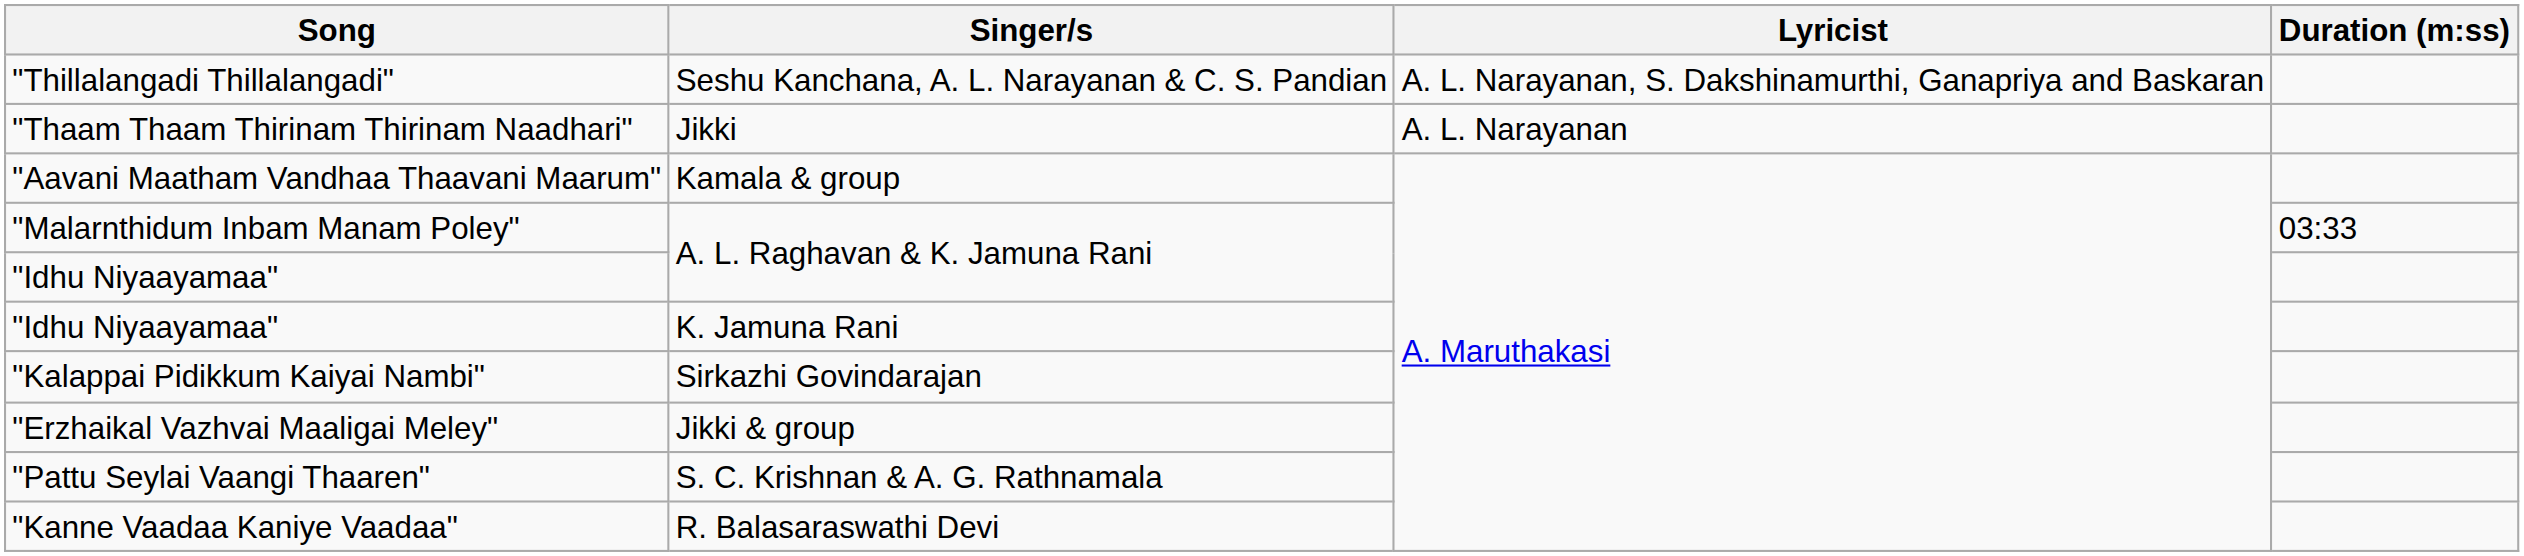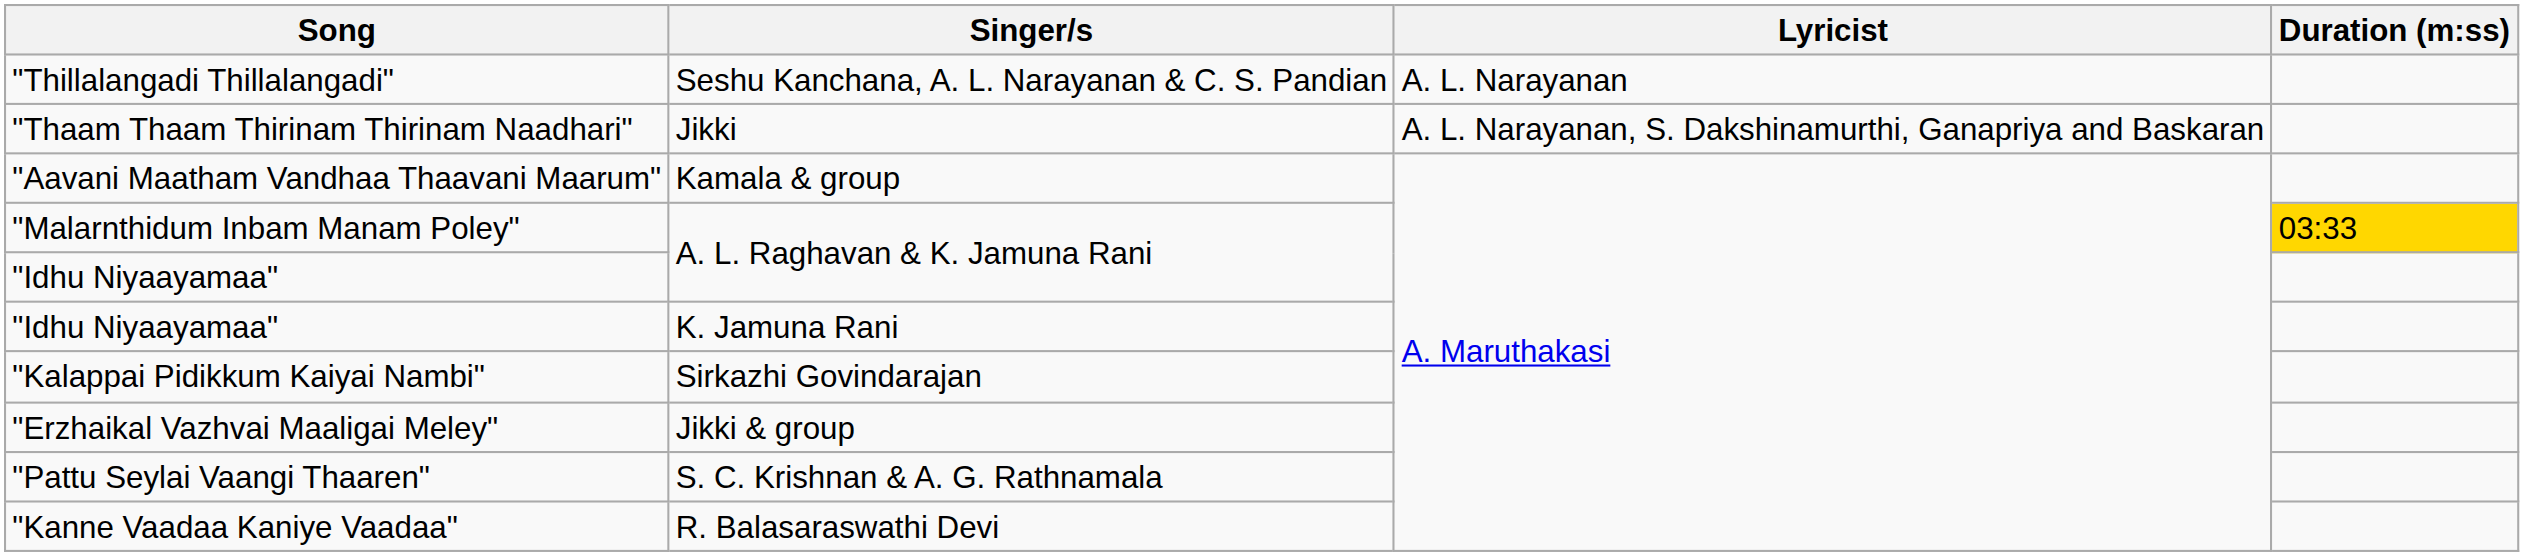 <table class="wikitable" style="font-size:95%;">
 <tr>
 <th>Song</th>
 <th>Singer/s</th>
 <th>Lyricist</th>
 <th>Duration (m:ss)</th>
 </tr>
 <tr>
 <td>"Thillalangadi Thillalangadi"</td>
 <td>Seshu Kanchana, A. L. Narayanan & C. S. Pandian</td>
-<td>A. L. Narayanan, S. Dakshinamurthi, Ganapriya and Baskaran</td>
+<td>A. L. Narayanan</td>
 <td></td>
 </tr>
 <tr>
 <td>"Thaam Thaam Thirinam Thirinam Naadhari"</td>
 <td>Jikki</td>
-<td>A. L. Narayanan</td>
+<td>A. L. Narayanan, S. Dakshinamurthi, Ganapriya and Baskaran</td>
 <td></td>
 </tr>
 <tr>
 <td>"Aavani Maatham Vandhaa Thaavani Maarum"</td>
 <td>Kamala & group</td>
 <td rowspan=8><a href='#'>A. Maruthakasi</a></td>
 <td></td>
 </tr>
 <tr>
 <td>"Malarnthidum Inbam Manam Poley"</td>
 <td rowspan=2>A. L. Raghavan & K. Jamuna Rani</td>
-<td>03:33</td>
+<td style="background: gold;">03:33</td>
 </tr>
 <tr>
 <td>"Idhu Niyaayamaa"</td>
 <td></td>
 </tr>
 <tr>
 <td>"Idhu Niyaayamaa"<br></td>
 <td>K. Jamuna Rani</td>
 <td></td>
 </tr>
 <tr>
 <td>"Kalappai Pidikkum Kaiyai Nambi"</td>
 <td>Sirkazhi Govindarajan</td>
 <td></td>
 </tr>
 <tr>
 <td>"Erzhaikal Vazhvai Maaligai Meley"</td>
 <td>Jikki & group</td>
 <td></td>
 </tr>
 <tr>
 <td>"Pattu Seylai Vaangi Thaaren"</td>
 <td>S. C. Krishnan & A. G. Rathnamala</td>
 <td></td>
 </tr>
 <tr>
 <td>"Kanne Vaadaa Kaniye Vaadaa"</td>
 <td>R. Balasaraswathi Devi</td>
 <td></td>
 </tr>
 </table>
